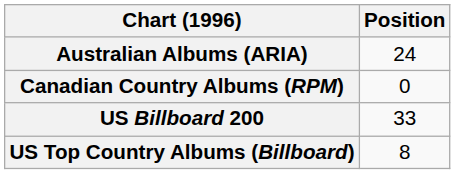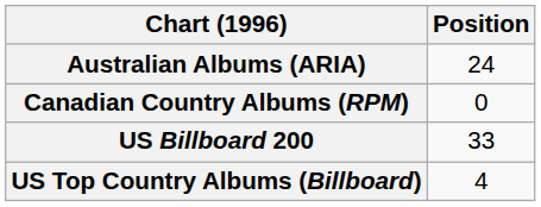 <table class="wikitable sortable plainrowheaders">
 <tr>
 <th scope="col">Chart (1996)</th>
 <th scope="col">Position</th>
 </tr>
 <tr>
 <th scope="row">Australian Albums (ARIA)</th>
 <td style="text-align:center;">24</td>
 </tr>
 <tr>
 <th scope="row">Canadian Country Albums (<em>RPM</em>)</th>
 <td style="text-align:center;">0</td>
 </tr>
 <tr>
 <th scope="row">US <em>Billboard</em> 200</th>
 <td style="text-align:center;">33</td>
 </tr>
 <tr>
 <th scope="row">US Top Country Albums (<em>Billboard</em>)</th>
-<td style="text-align:center;">8</td>
+<td style="text-align:center;">4</td>
 </tr>
 </table>
